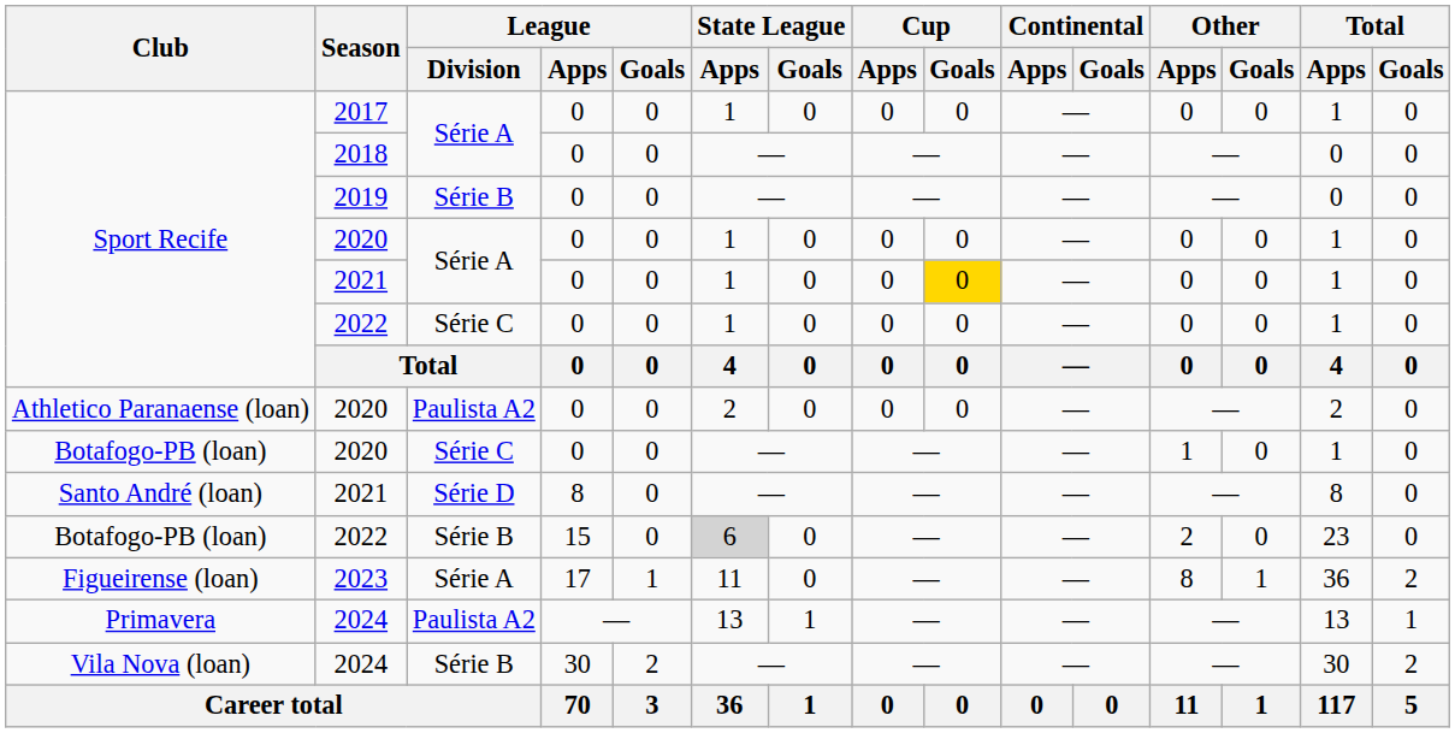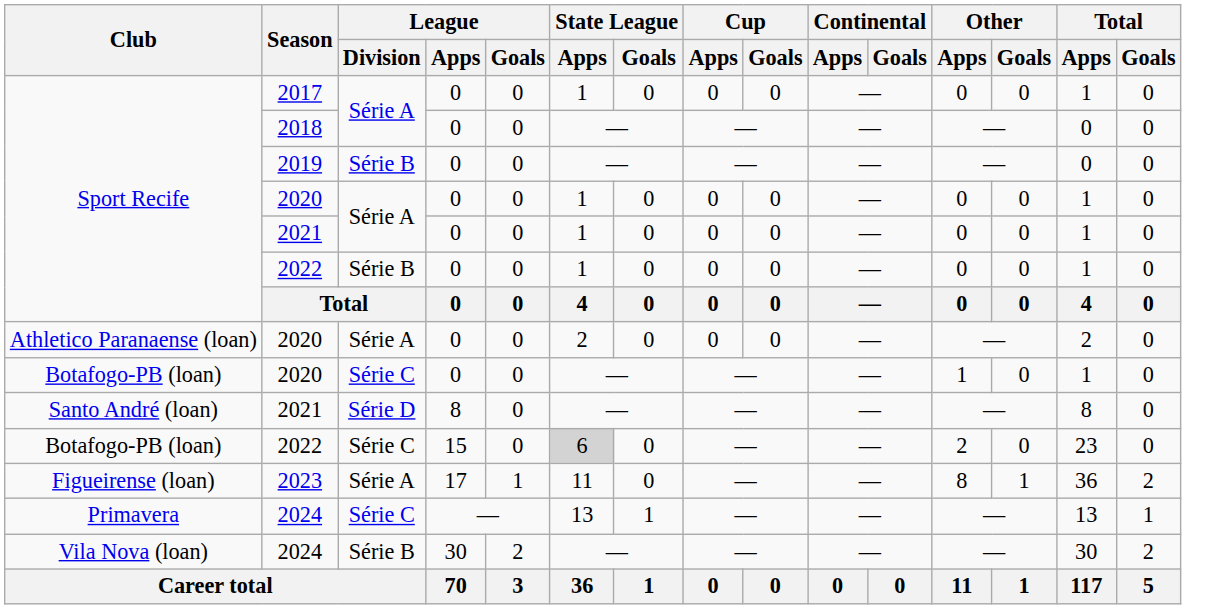 <table class="wikitable" style="text-align: center">
 <tr>
 <th rowspan="2">Club</th>
 <th rowspan="2">Season</th>
 <th colspan="3">League</th>
 <th colspan="2">State League</th>
 <th colspan="2">Cup</th>
 <th colspan="2">Continental</th>
 <th colspan="2">Other</th>
 <th colspan="2">Total</th>
 </tr>
 <tr>
 <th>Division</th>
 <th>Apps</th>
 <th>Goals</th>
 <th>Apps</th>
 <th>Goals</th>
 <th>Apps</th>
 <th>Goals</th>
 <th>Apps</th>
 <th>Goals</th>
 <th>Apps</th>
 <th>Goals</th>
 <th>Apps</th>
 <th>Goals</th>
 </tr>
 <tr>
 <td rowspan="7"><a href='#'>Sport Recife</a></td>
 <td><a href='#'>2017</a></td>
 <td rowspan="2"><a href='#'>Série A</a></td>
 <td>0</td>
 <td>0</td>
 <td>1</td>
 <td>0</td>
 <td>0</td>
 <td>0</td>
 <td colspan="2">—</td>
 <td>0</td>
 <td>0</td>
 <td>1</td>
 <td>0</td>
 </tr>
 <tr>
 <td><a href='#'>2018</a></td>
 <td>0</td>
 <td>0</td>
 <td colspan="2">—</td>
 <td colspan="2">—</td>
 <td colspan="2">—</td>
 <td colspan="2">—</td>
 <td>0</td>
 <td>0</td>
 </tr>
 <tr>
 <td><a href='#'>2019</a></td>
 <td><a href='#'>Série B</a></td>
 <td>0</td>
 <td>0</td>
 <td colspan="2">—</td>
 <td colspan="2">—</td>
 <td colspan="2">—</td>
 <td colspan="2">—</td>
 <td>0</td>
 <td>0</td>
 </tr>
 <tr>
 <td><a href='#'>2020</a></td>
 <td rowspan="2">Série A</td>
 <td>0</td>
 <td>0</td>
 <td>1</td>
 <td>0</td>
 <td>0</td>
 <td>0</td>
 <td colspan="2">—</td>
 <td>0</td>
 <td>0</td>
 <td>1</td>
 <td>0</td>
 </tr>
 <tr>
 <td><a href='#'>2021</a></td>
 <td>0</td>
 <td>0</td>
 <td>1</td>
 <td>0</td>
 <td>0</td>
-<td style="background: gold;">0</td>
+<td>0</td>
 <td colspan="2">—</td>
 <td>0</td>
 <td>0</td>
 <td>1</td>
 <td>0</td>
 </tr>
 <tr>
 <td><a href='#'>2022</a></td>
-<td>Série C</td>
+<td>Série B</td>
 <td>0</td>
 <td>0</td>
 <td>1</td>
 <td>0</td>
 <td>0</td>
 <td>0</td>
 <td colspan="2">—</td>
 <td>0</td>
 <td>0</td>
 <td>1</td>
 <td>0</td>
 </tr>
 <tr>
 <th colspan="2">Total</th>
 <th>0</th>
 <th>0</th>
 <th>4</th>
 <th>0</th>
 <th>0</th>
 <th>0</th>
 <th colspan="2">—</th>
 <th>0</th>
 <th>0</th>
 <th>4</th>
 <th>0</th>
 </tr>
 <tr>
 <td><a href='#'>Athletico Paranaense</a> (loan)</td>
 <td>2020</td>
-<td><a href='#'>Paulista A2</a></td>
+<td>Série A</td>
 <td>0</td>
 <td>0</td>
 <td>2</td>
 <td>0</td>
 <td>0</td>
 <td>0</td>
 <td colspan="2">—</td>
 <td colspan="2">—</td>
 <td>2</td>
 <td>0</td>
 </tr>
 <tr>
 <td><a href='#'>Botafogo-PB</a> (loan)</td>
 <td>2020</td>
 <td><a href='#'>Série C</a></td>
 <td>0</td>
 <td>0</td>
 <td colspan="2">—</td>
 <td colspan="2">—</td>
 <td colspan="2">—</td>
 <td>1</td>
 <td>0</td>
 <td>1</td>
 <td>0</td>
 </tr>
 <tr>
 <td><a href='#'>Santo André</a> (loan)</td>
 <td>2021</td>
 <td><a href='#'>Série D</a></td>
 <td>8</td>
 <td>0</td>
 <td colspan="2">—</td>
 <td colspan="2">—</td>
 <td colspan="2">—</td>
 <td colspan="2">—</td>
 <td>8</td>
 <td>0</td>
 </tr>
 <tr>
 <td>Botafogo-PB (loan)</td>
 <td>2022</td>
-<td>Série B</td>
+<td>Série C</td>
 <td>15</td>
 <td>0</td>
 <td style="background: lightgrey;">6</td>
 <td>0</td>
 <td colspan="2">—</td>
 <td colspan="2">—</td>
 <td>2</td>
 <td>0</td>
 <td>23</td>
 <td>0</td>
 </tr>
 <tr>
 <td><a href='#'>Figueirense</a> (loan)</td>
 <td><a href='#'>2023</a></td>
 <td>Série A</td>
 <td>17</td>
 <td>1</td>
 <td>11</td>
 <td>0</td>
 <td colspan="2">—</td>
 <td colspan="2">—</td>
 <td>8</td>
 <td>1</td>
 <td>36</td>
 <td>2</td>
 </tr>
 <tr>
 <td><a href='#'>Primavera</a></td>
 <td><a href='#'>2024</a></td>
-<td><a href='#'>Paulista A2</a></td>
+<td><a href='#'>Série C</a></td>
 <td colspan="2">—</td>
 <td>13</td>
 <td>1</td>
 <td colspan="2">—</td>
 <td colspan="2">—</td>
 <td colspan="2">—</td>
 <td>13</td>
 <td>1</td>
 </tr>
 <tr>
 <td><a href='#'>Vila Nova</a> (loan)</td>
 <td>2024</td>
 <td>Série B</td>
 <td>30</td>
 <td>2</td>
 <td colspan="2">—</td>
 <td colspan="2">—</td>
 <td colspan="2">—</td>
 <td colspan="2">—</td>
 <td>30</td>
 <td>2</td>
 </tr>
 <tr>
 <th colspan="3"><strong>Career total</strong></th>
 <th>70</th>
 <th>3</th>
 <th>36</th>
 <th>1</th>
 <th>0</th>
 <th>0</th>
 <th>0</th>
 <th>0</th>
 <th>11</th>
 <th>1</th>
 <th>117</th>
 <th>5</th>
 </tr>
 </table>
